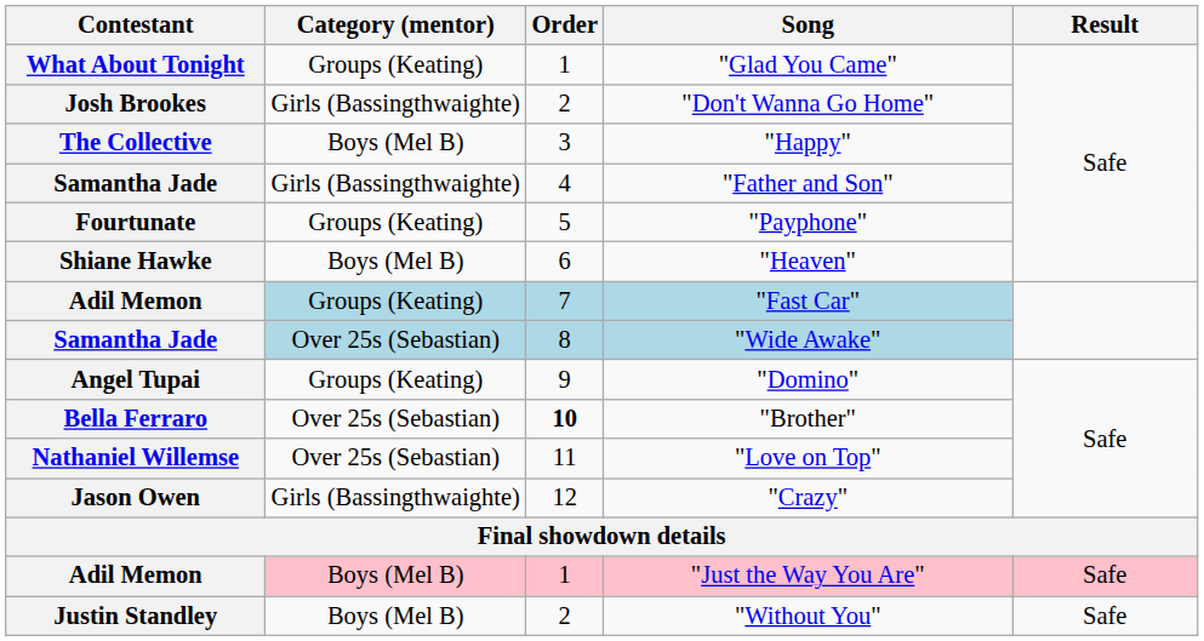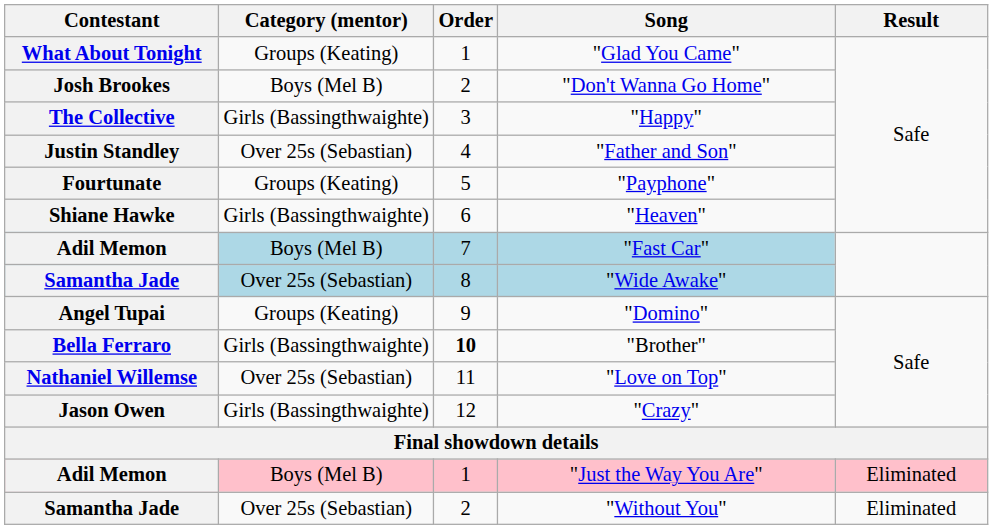 <table class="wikitable plainrowheaders" style="text-align:center;">
 <tr>
 <th scope="col" style="width:10em;">Contestant</th>
 <th scope="col">Category (mentor)</th>
 <th scope="col">Order</th>
 <th scope="col" style="width:16em;">Song</th>
 <th scope="col" style="width:7em;">Result</th>
 </tr>
 <tr>
 <th scope="row"><a href='#'>What About Tonight</a></th>
 <td>Groups (Keating)</td>
 <td>1</td>
 <td>"<a href='#'>Glad You Came</a>"</td>
 <td rowspan=6>Safe</td>
 </tr>
 <tr>
 <th scope="row">Josh Brookes</th>
-<td>Girls (Bassingthwaighte)</td>
+<td>Boys (Mel B)</td>
 <td>2</td>
 <td>"<a href='#'>Don't Wanna Go Home</a>"</td>
 </tr>
 <tr>
 <th scope="row"><a href='#'>The Collective</a></th>
-<td>Boys (Mel B)</td>
+<td>Girls (Bassingthwaighte)</td>
 <td>3</td>
 <td>"<a href='#'>Happy</a>"</td>
 </tr>
 <tr>
-<th scope="row">Samantha Jade</th>
-<td>Girls (Bassingthwaighte)</td>
+<th scope="row">Justin Standley</th>
+<td>Over 25s (Sebastian)</td>
 <td>4</td>
 <td>"<a href='#'>Father and Son</a>"</td>
 </tr>
 <tr>
 <th scope="row">Fourtunate</th>
 <td>Groups (Keating)</td>
 <td>5</td>
 <td>"<a href='#'>Payphone</a>"</td>
 </tr>
 <tr>
 <th scope="row">Shiane Hawke</th>
-<td>Boys (Mel B)</td>
+<td>Girls (Bassingthwaighte)</td>
 <td>6</td>
 <td>"<a href='#'>Heaven</a>"</td>
 </tr>
 <tr style="background:lightblue;">
 <th scope="row">Adil Memon</th>
-<td>Groups (Keating)</td>
+<td>Boys (Mel B)</td>
 <td>7</td>
 <td>"<a href='#'>Fast Car</a>"</td>
 </tr>
 <tr style="background:lightblue;">
 <th scope="row"><a href='#'>Samantha Jade</a></th>
 <td>Over 25s (Sebastian)</td>
 <td>8</td>
 <td>"<a href='#'>Wide Awake</a>"</td>
 </tr>
 <tr>
 <th scope="row">Angel Tupai</th>
 <td>Groups (Keating)</td>
 <td>9</td>
 <td>"<a href='#'>Domino</a>"</td>
 <td rowspan=4>Safe</td>
 </tr>
 <tr>
 <th scope="row"><a href='#'>Bella Ferraro</a></th>
-<td>Over 25s (Sebastian)</td>
+<td>Girls (Bassingthwaighte)</td>
 <td><strong>10</strong></td>
 <td>"Brother"</td>
 </tr>
 <tr>
 <th scope="row"><a href='#'>Nathaniel Willemse</a></th>
 <td>Over 25s (Sebastian)</td>
 <td>11</td>
 <td>"<a href='#'>Love on Top</a>"</td>
 </tr>
 <tr>
 <th scope="row">Jason Owen</th>
 <td>Girls (Bassingthwaighte)</td>
 <td>12</td>
 <td>"<a href='#'>Crazy</a>"</td>
 </tr>
 <tr>
 <th colspan="5">Final showdown details</th>
 </tr>
 <tr style="background:pink;">
 <th scope="row">Adil Memon</th>
 <td>Boys (Mel B)</td>
 <td>1</td>
 <td>"<a href='#'>Just the Way You Are</a>"</td>
-<td>Safe</td>
+<td>Eliminated</td>
 </tr>
 <tr>
-<th scope="row">Justin Standley</th>
-<td>Boys (Mel B)</td>
+<th scope="row">Samantha Jade</th>
+<td>Over 25s (Sebastian)</td>
 <td>2</td>
 <td>"<a href='#'>Without You</a>"</td>
-<td>Safe</td>
+<td>Eliminated</td>
 </tr>
 </table>
